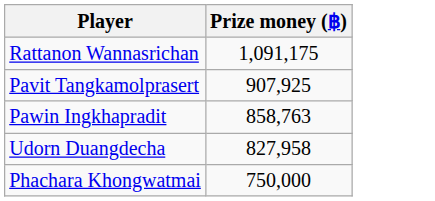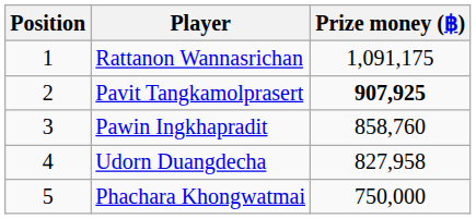 <table class=wikitable>
 <tr>
+<th>Position</th>
 <th>Player</th>
 <th>Prize money (<a href='#'>฿</a>)</th>
 </tr>
 <tr>
+<td align=center>1</td>
 <td> <a href='#'>Rattanon Wannasrichan</a></td>
 <td align=center>1,091,175</td>
 </tr>
 <tr>
+<td align=center>2</td>
 <td> <a href='#'>Pavit Tangkamolprasert</a></td>
-<td align=center>907,925</td>
+<td align=center><strong>907,925</strong></td>
 </tr>
 <tr>
+<td align=center>3</td>
 <td> <a href='#'>Pawin Ingkhapradit</a></td>
-<td align=center>858,763</td>
+<td align=center>858,760</td>
 </tr>
 <tr>
+<td align=center>4</td>
 <td> <a href='#'>Udorn Duangdecha</a></td>
 <td align=center>827,958</td>
 </tr>
 <tr>
+<td align=center>5</td>
 <td> <a href='#'>Phachara Khongwatmai</a></td>
 <td align=center>750,000</td>
 </tr>
 </table>
